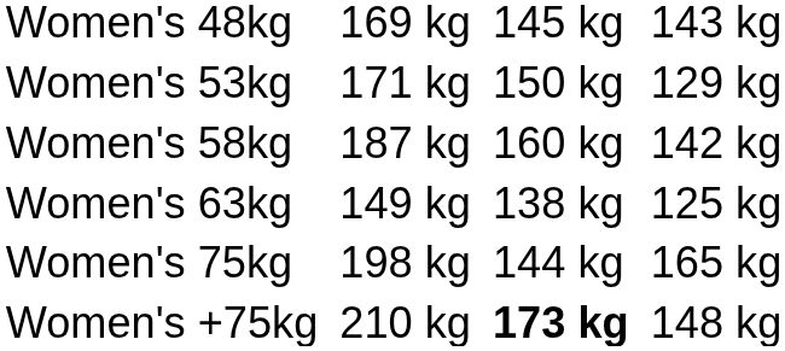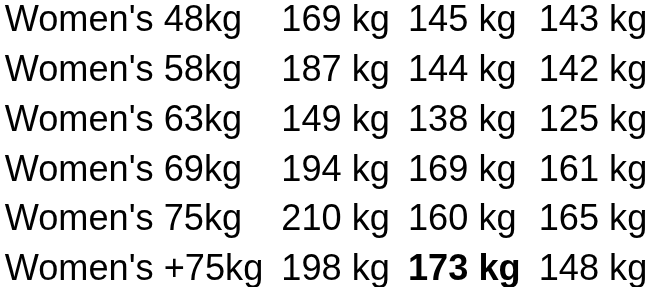 <table>
 <tr>
 <td>Women's 48kg</td>
 <td></td>
 <td>169 kg</td>
 <td></td>
 <td>145 kg</td>
 <td></td>
 <td>143 kg</td>
 </tr>
 <tr>
-<td>Women's 53kg</td>
-<td></td>
-<td>171 kg</td>
-<td></td>
-<td>150 kg</td>
-<td></td>
-<td>129 kg</td>
-</tr>
-<tr>
 <td>Women's 58kg</td>
 <td></td>
 <td>187 kg</td>
 <td></td>
-<td>160 kg</td>
+<td>144 kg</td>
 <td></td>
 <td>142 kg</td>
 </tr>
 <tr>
 <td>Women's 63kg</td>
 <td></td>
 <td>149 kg</td>
 <td></td>
 <td>138 kg</td>
 <td></td>
 <td>125 kg</td>
 </tr>
 <tr>
+<td>Women's 69kg</td>
+<td></td>
+<td>194 kg</td>
+<td></td>
+<td>169 kg</td>
+<td></td>
+<td>161 kg</td>
+</tr>
+<tr>
 <td>Women's 75kg</td>
 <td></td>
-<td>198 kg</td>
+<td>210 kg</td>
 <td></td>
-<td>144 kg</td>
+<td>160 kg</td>
 <td></td>
 <td>165 kg</td>
 </tr>
 <tr>
 <td>Women's +75kg</td>
 <td></td>
-<td>210 kg</td>
+<td>198 kg</td>
 <td></td>
 <td><strong>173 kg</strong></td>
 <td></td>
 <td>148 kg</td>
 </tr>
 </table>
